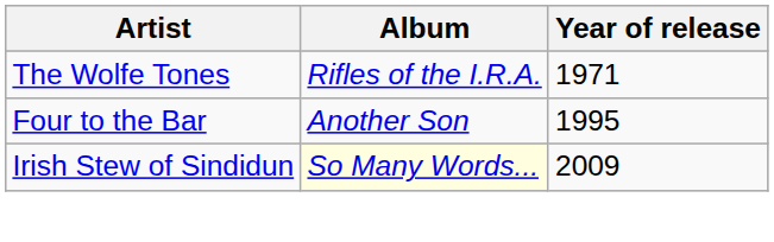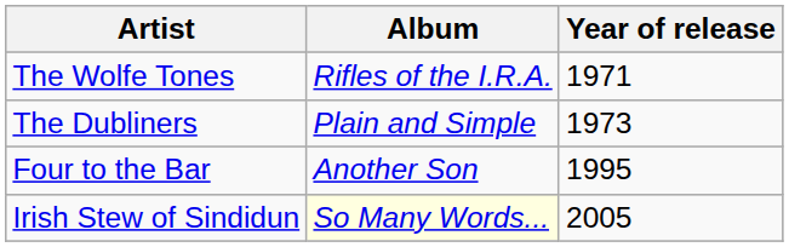 <table class="wikitable sortable">
 <tr>
 <th>Artist</th>
 <th>Album</th>
 <th>Year of release</th>
 </tr>
 <tr>
 <td><a href='#'>The Wolfe Tones</a></td>
 <td><em><a href='#'>Rifles of the I.R.A.</a></em></td>
 <td>1971</td>
 </tr>
 <tr>
+<td><a href='#'>The Dubliners</a></td>
+<td><em><a href='#'>Plain and Simple</a></em></td>
+<td>1973</td>
+</tr>
+<tr>
 <td><a href='#'>Four to the Bar</a></td>
 <td><em><a href='#'>Another Son</a></em></td>
 <td>1995</td>
 </tr>
 <tr>
 <td><a href='#'>Irish Stew of Sindidun</a></td>
 <td style="background: lightyellow;"><em><a href='#'>So Many Words...</a></em></td>
-<td>2009</td>
+<td>2005</td>
 </tr>
 </table>
